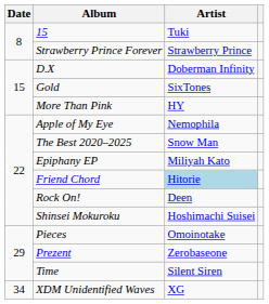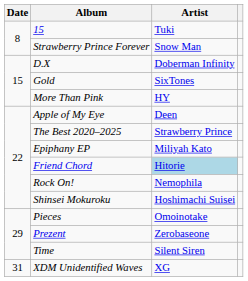 <table class="wikitable">
 <tr>
 <th>Date</th>
 <th>Album</th>
 <th>Artist</th>
 <th></th>
 </tr>
 <tr>
 <td style="text-align:center" rowspan="2">8</td>
 <td><em><a href='#'>15</a></em></td>
 <td><a href='#'>Tuki</a></td>
 <td style="text-align:center"></td>
 </tr>
 <tr>
 <td><em>Strawberry Prince Forever</em></td>
-<td><a href='#'>Strawberry Prince</a></td>
+<td><a href='#'>Snow Man</a></td>
 <td style="text-align:center"></td>
 </tr>
 <tr>
 <td style="text-align:center" rowspan="3">15</td>
 <td><em>D.X</em></td>
 <td><a href='#'>Doberman Infinity</a></td>
 <td style="text-align:center"></td>
 </tr>
 <tr>
 <td><em>Gold</em></td>
 <td><a href='#'>SixTones</a></td>
 <td style="text-align:center"></td>
 </tr>
 <tr>
 <td><em>More Than Pink</em></td>
 <td><a href='#'>HY</a></td>
 <td style="text-align:center"></td>
 </tr>
 <tr>
 <td style="text-align:center" rowspan="6">22</td>
 <td><em>Apple of My Eye</em></td>
-<td><a href='#'>Nemophila</a></td>
+<td><a href='#'>Deen</a></td>
 <td style="text-align:center"></td>
 </tr>
 <tr>
 <td><em>The Best 2020–2025</em></td>
-<td><a href='#'>Snow Man</a></td>
+<td><a href='#'>Strawberry Prince</a></td>
 <td style="text-align:center"></td>
 </tr>
 <tr>
 <td><em>Epiphany EP</em></td>
 <td><a href='#'>Miliyah Kato</a></td>
 <td style="text-align:center"></td>
 </tr>
 <tr>
 <td><em><a href='#'>Friend Chord</a></em></td>
 <td style="background: lightblue;"><a href='#'>Hitorie</a></td>
 <td style="text-align:center"></td>
 </tr>
 <tr>
 <td><em>Rock On!</em></td>
-<td><a href='#'>Deen</a></td>
+<td><a href='#'>Nemophila</a></td>
 <td style="text-align:center"></td>
 </tr>
 <tr>
 <td><em>Shinsei Mokuroku</em></td>
 <td><a href='#'>Hoshimachi Suisei</a></td>
 <td style="text-align:center"></td>
 </tr>
 <tr>
 <td style="text-align:center" rowspan="3">29</td>
 <td><em>Pieces</em></td>
 <td><a href='#'>Omoinotake</a></td>
 <td style="text-align:center"></td>
 </tr>
 <tr>
 <td><em><a href='#'>Prezent</a></em></td>
 <td><a href='#'>Zerobaseone</a></td>
 <td style="text-align:center"></td>
 </tr>
 <tr>
 <td><em>Time</em></td>
 <td><a href='#'>Silent Siren</a></td>
 <td style="text-align:center"></td>
 </tr>
 <tr>
-<td style="text-align:center">34</td>
+<td style="text-align:center">31</td>
 <td><em>XDM Unidentified Waves</em></td>
 <td><a href='#'>XG</a></td>
 <td style="text-align:center"></td>
 </tr>
 </table>
